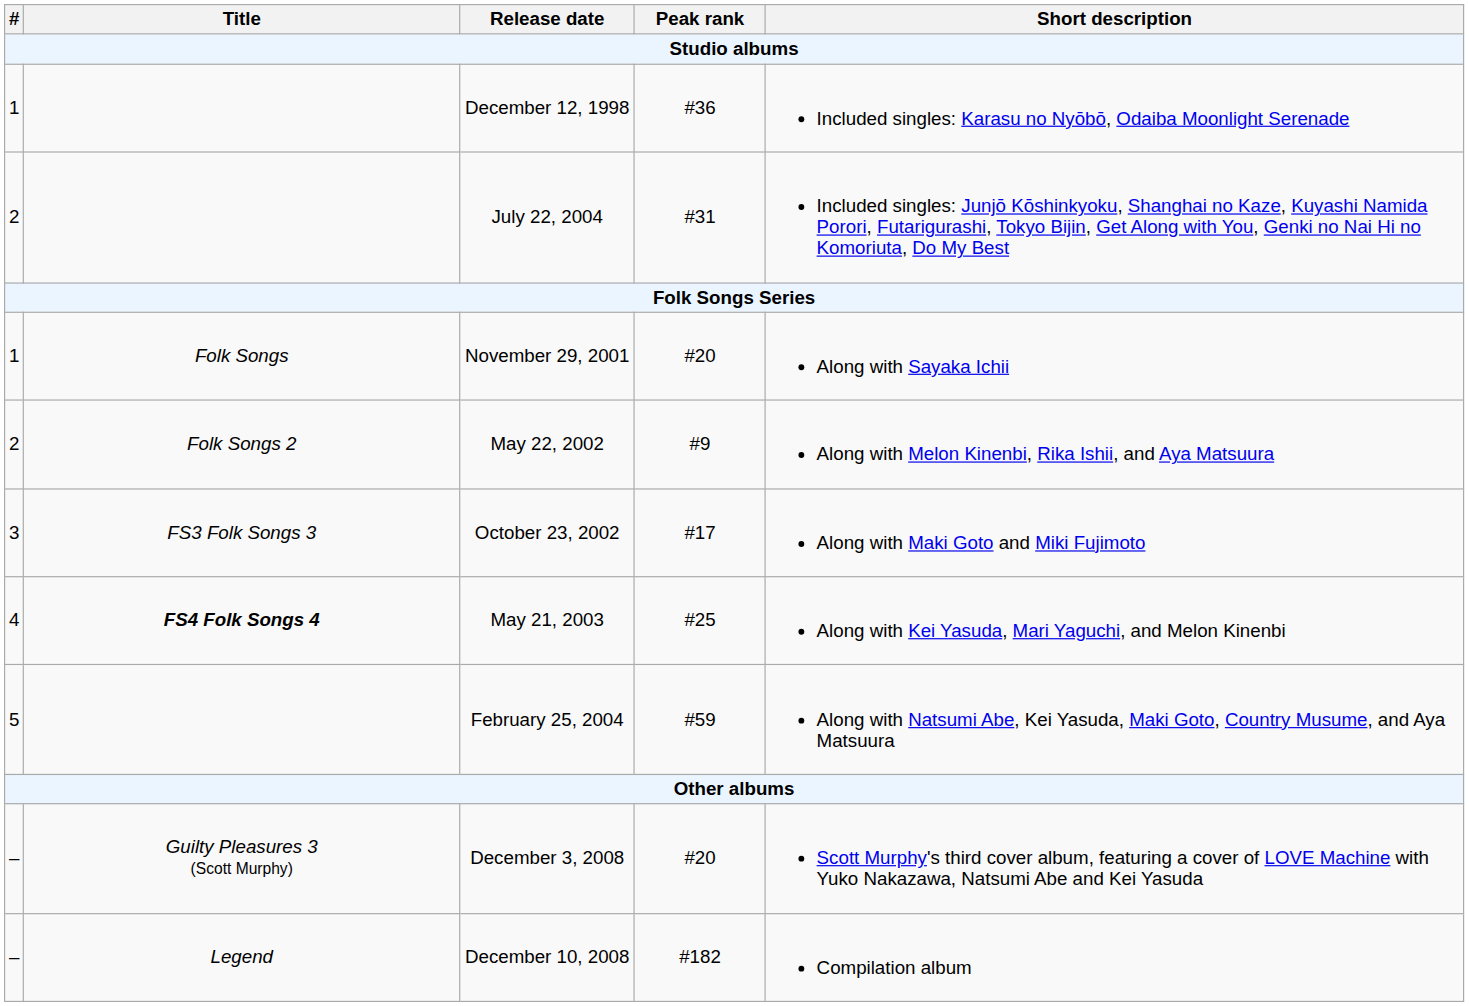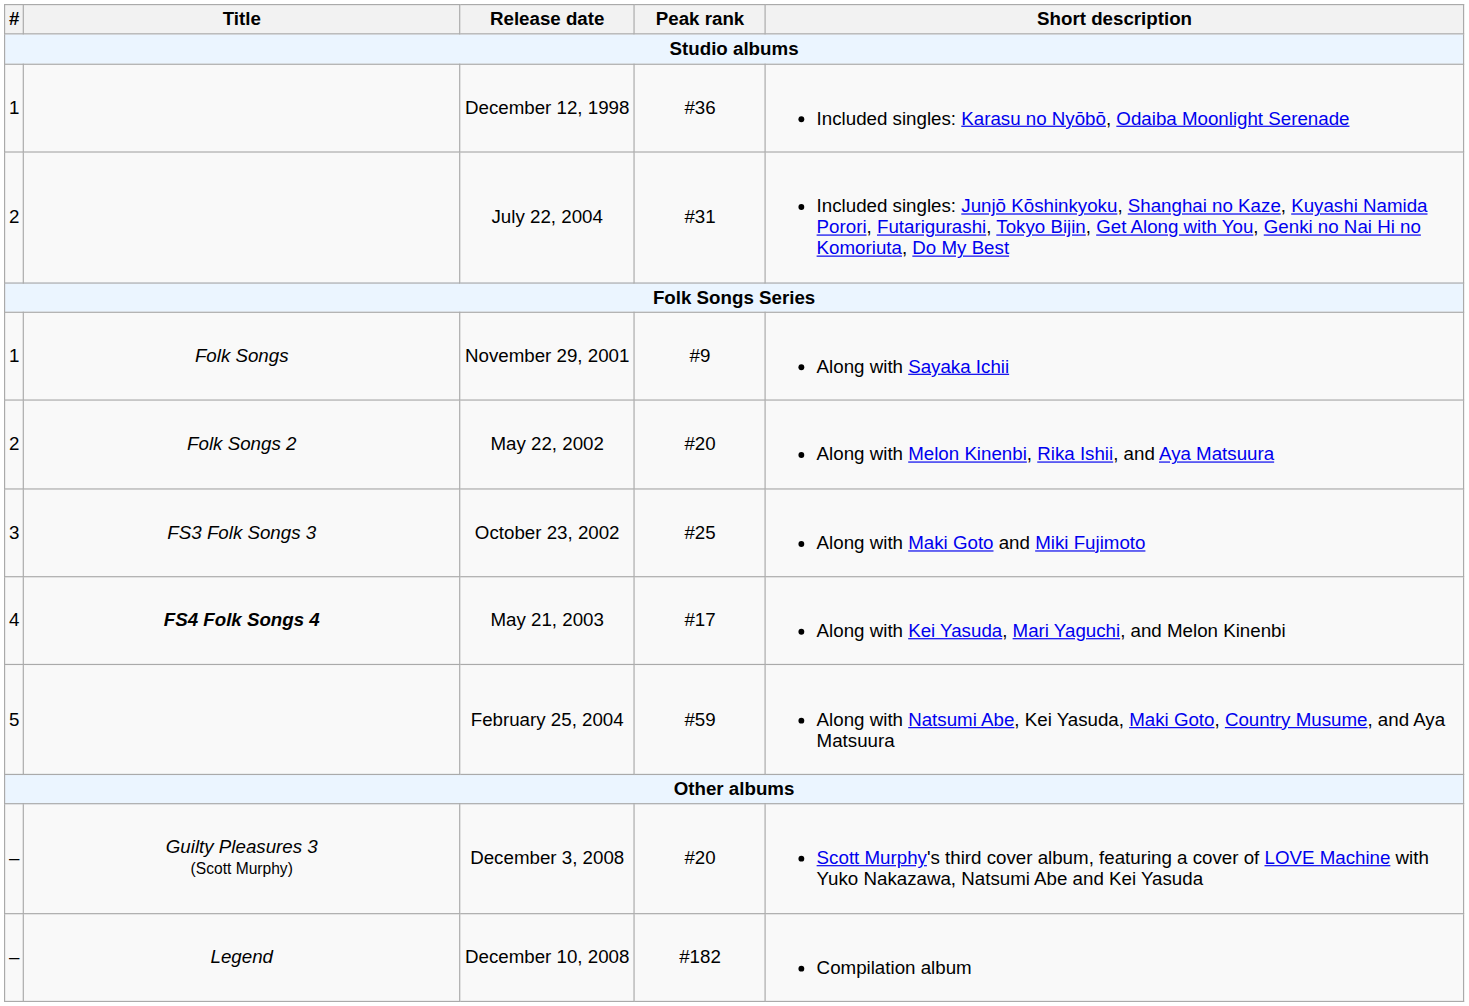 <table class="wikitable" style="text-align:center;">
 <tr>
 <th width="1%">#</th>
 <th width="30%">Title</th>
 <th width="12%">Release date</th>
 <th width="9%">Peak rank</th>
 <th width="48%">Short description</th>
 </tr>
 <tr bgcolor="#ebf5ff">
 <td colspan="5"><strong>Studio albums</strong></td>
 </tr>
 <tr>
 <td>1</td>
 <td></td>
 <td>December 12, 1998</td>
 <td>#36</td>
 <td align="left"><br><ul><li>Included singles: <a href='#'>Karasu no Nyōbō</a>, <a href='#'>Odaiba Moonlight Serenade</a></li></ul></td>
 </tr>
 <tr>
 <td>2</td>
 <td></td>
 <td>July 22, 2004</td>
 <td>#31</td>
 <td align="left"><br><ul><li>Included singles: <a href='#'>Junjō Kōshinkyoku</a>, <a href='#'>Shanghai no Kaze</a>, <a href='#'>Kuyashi Namida Porori</a>, <a href='#'>Futarigurashi</a>, <a href='#'>Tokyo Bijin</a>, <a href='#'>Get Along with You</a>, <a href='#'>Genki no Nai Hi no Komoriuta</a>, <a href='#'>Do My Best</a></li></ul></td>
 </tr>
 <tr bgcolor="#ebf5ff">
 <td colspan="5"><strong>Folk Songs Series</strong></td>
 </tr>
 <tr>
 <td>1</td>
 <td><em>Folk Songs</em></td>
 <td>November 29, 2001</td>
-<td>#20</td>
+<td>#9</td>
 <td align="left"><br><ul><li>Along with <a href='#'>Sayaka Ichii</a></li></ul></td>
 </tr>
 <tr>
 <td>2</td>
 <td><em>Folk Songs 2</em></td>
 <td>May 22, 2002</td>
-<td>#9</td>
+<td>#20</td>
 <td align="left"><br><ul><li>Along with <a href='#'>Melon Kinenbi</a>, <a href='#'>Rika Ishii</a>, and <a href='#'>Aya Matsuura</a></li></ul></td>
 </tr>
 <tr>
 <td>3</td>
 <td><em>FS3 Folk Songs 3</em></td>
 <td>October 23, 2002</td>
-<td>#17</td>
+<td>#25</td>
 <td align="left"><br><ul><li>Along with <a href='#'>Maki Goto</a> and <a href='#'>Miki Fujimoto</a></li></ul></td>
 </tr>
 <tr>
 <td>4</td>
 <td><strong><em>FS4 Folk Songs 4</em></strong></td>
 <td>May 21, 2003</td>
-<td>#25</td>
+<td>#17</td>
 <td align="left"><br><ul><li>Along with <a href='#'>Kei Yasuda</a>, <a href='#'>Mari Yaguchi</a>, and Melon Kinenbi</li></ul></td>
 </tr>
 <tr>
 <td>5</td>
 <td></td>
 <td>February 25, 2004</td>
 <td>#59</td>
 <td align="left"><br><ul><li>Along with <a href='#'>Natsumi Abe</a>, Kei Yasuda, <a href='#'>Maki Goto</a>, <a href='#'>Country Musume</a>, and Aya Matsuura</li></ul></td>
 </tr>
 <tr bgcolor="#ebf5ff">
 <td colspan="5"><strong>Other albums</strong></td>
 </tr>
 <tr>
 <td>–</td>
 <td><em>Guilty Pleasures 3</em><br><small>(Scott Murphy)</small></td>
 <td>December 3, 2008</td>
 <td>#20</td>
 <td align="left"><br><ul><li><a href='#'>Scott Murphy</a>'s third cover album, featuring a cover of <a href='#'>LOVE Machine</a> with Yuko Nakazawa, Natsumi Abe and Kei Yasuda</li></ul></td>
 </tr>
 <tr>
 <td>–</td>
 <td><em>Legend</em></td>
 <td>December 10, 2008</td>
 <td>#182</td>
 <td align="left"><br><ul><li>Compilation album</li></ul></td>
 </tr>
 </table>
